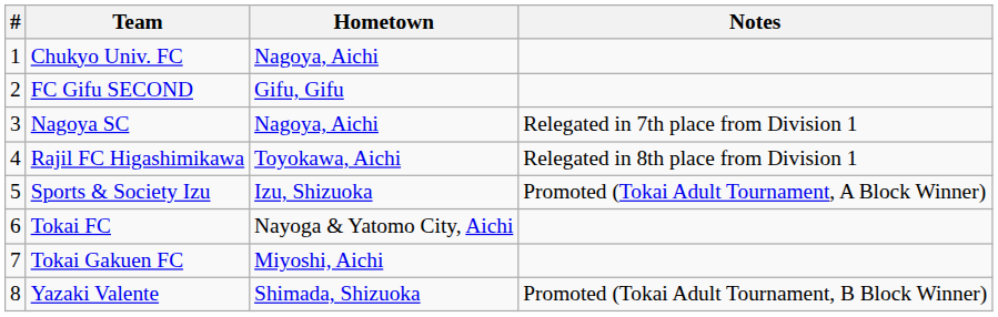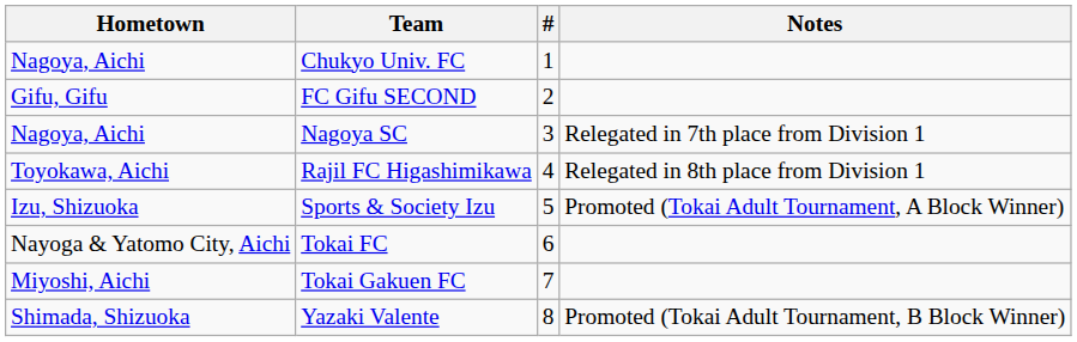 <table class="wikitable">
 <tr>
+<th>Hometown</th>
+<th>Team</th>
 <th>#</th>
-<th>Team</th>
-<th>Hometown</th>
 <th>Notes</th>
 </tr>
 <tr>
+<td><a href='#'>Nagoya, Aichi</a></td>
+<td><a href='#'>Chukyo Univ. FC</a></td>
 <td>1</td>
-<td><a href='#'>Chukyo Univ. FC</a></td>
-<td><a href='#'>Nagoya, Aichi</a></td>
 <td></td>
 </tr>
 <tr>
+<td><a href='#'>Gifu, Gifu</a></td>
+<td><a href='#'>FC Gifu SECOND</a></td>
 <td>2</td>
-<td><a href='#'>FC Gifu SECOND</a></td>
-<td><a href='#'>Gifu, Gifu</a></td>
 <td></td>
 </tr>
 <tr>
+<td><a href='#'>Nagoya, Aichi</a></td>
+<td><a href='#'>Nagoya SC</a></td>
 <td>3</td>
-<td><a href='#'>Nagoya SC</a></td>
-<td><a href='#'>Nagoya, Aichi</a></td>
 <td>Relegated in 7th place from Division 1</td>
 </tr>
 <tr>
+<td><a href='#'>Toyokawa, Aichi</a></td>
+<td><a href='#'>Rajil FC Higashimikawa</a></td>
 <td>4</td>
-<td><a href='#'>Rajil FC Higashimikawa</a></td>
-<td><a href='#'>Toyokawa, Aichi</a></td>
 <td>Relegated in 8th place from Division 1</td>
 </tr>
 <tr>
+<td><a href='#'>Izu, Shizuoka</a></td>
+<td><a href='#'>Sports & Society Izu</a></td>
 <td>5</td>
-<td><a href='#'>Sports & Society Izu</a></td>
-<td><a href='#'>Izu, Shizuoka</a></td>
 <td>Promoted (<a href='#'>Tokai Adult Tournament</a>, A Block Winner)</td>
 </tr>
 <tr>
+<td>Nayoga & Yatomo City, <a href='#'>Aichi</a></td>
+<td><a href='#'>Tokai FC</a></td>
 <td>6</td>
-<td><a href='#'>Tokai FC</a></td>
-<td>Nayoga & Yatomo City, <a href='#'>Aichi</a></td>
 <td></td>
 </tr>
 <tr>
+<td><a href='#'>Miyoshi, Aichi</a></td>
+<td><a href='#'>Tokai Gakuen FC</a></td>
 <td>7</td>
-<td><a href='#'>Tokai Gakuen FC</a></td>
-<td><a href='#'>Miyoshi, Aichi</a></td>
 <td></td>
 </tr>
 <tr>
+<td><a href='#'>Shimada, Shizuoka</a></td>
+<td><a href='#'>Yazaki Valente</a></td>
 <td>8</td>
-<td><a href='#'>Yazaki Valente</a></td>
-<td><a href='#'>Shimada, Shizuoka</a></td>
 <td>Promoted (Tokai Adult Tournament, B Block Winner)</td>
 </tr>
 </table>
